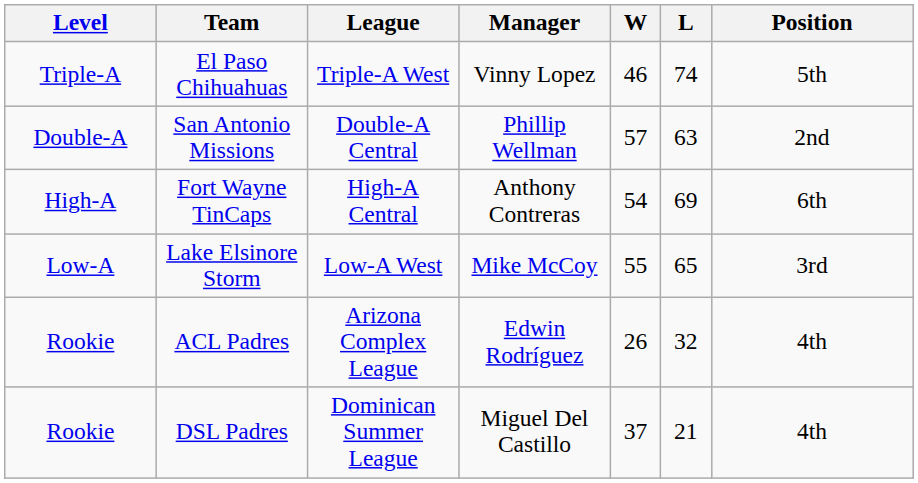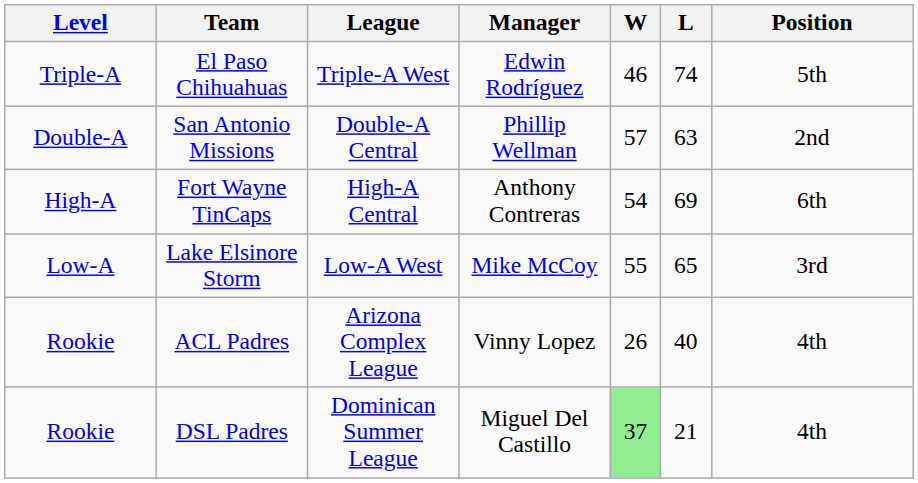 <table class="wikitable" style="width:70%; text-align:center;">
 <tr>
 <th style="width:15%;"><a href='#'>Level</a></th>
 <th style="width:15%;">Team</th>
 <th style="width:15%;">League</th>
 <th style="width:15%;">Manager</th>
 <th style="width:5%;">W</th>
 <th style="width:5%;">L</th>
 <th style="width:20%;">Position</th>
 </tr>
 <tr>
 <td><a href='#'>Triple-A</a></td>
 <td><a href='#'>El Paso Chihuahuas</a></td>
 <td><a href='#'>Triple-A West</a></td>
-<td>Vinny Lopez</td>
+<td><a href='#'>Edwin Rodríguez</a></td>
 <td>46</td>
 <td>74</td>
 <td>5th</td>
 </tr>
 <tr>
 <td><a href='#'>Double-A</a></td>
 <td><a href='#'>San Antonio Missions</a></td>
 <td><a href='#'>Double-A Central</a></td>
 <td><a href='#'>Phillip Wellman</a></td>
 <td>57</td>
 <td>63</td>
 <td>2nd</td>
 </tr>
 <tr>
 <td><a href='#'>High-A</a></td>
 <td><a href='#'>Fort Wayne TinCaps</a></td>
 <td><a href='#'>High-A Central</a></td>
 <td>Anthony Contreras</td>
 <td>54</td>
 <td>69</td>
 <td>6th</td>
 </tr>
 <tr>
 <td><a href='#'>Low-A</a></td>
 <td><a href='#'>Lake Elsinore Storm</a></td>
 <td><a href='#'>Low-A West</a></td>
 <td><a href='#'>Mike McCoy</a></td>
 <td>55</td>
 <td>65</td>
 <td>3rd</td>
 </tr>
 <tr>
 <td><a href='#'>Rookie</a></td>
 <td><a href='#'>ACL Padres</a></td>
 <td><a href='#'>Arizona Complex League</a></td>
-<td><a href='#'>Edwin Rodríguez</a></td>
+<td>Vinny Lopez</td>
 <td>26</td>
-<td>32</td>
+<td>40</td>
 <td>4th</td>
 </tr>
 <tr>
 <td><a href='#'>Rookie</a></td>
 <td><a href='#'>DSL Padres</a></td>
 <td><a href='#'>Dominican Summer League</a></td>
 <td>Miguel Del Castillo</td>
-<td>37</td>
+<td style="background: lightgreen;">37</td>
 <td>21</td>
 <td>4th</td>
 </tr>
 </table>
